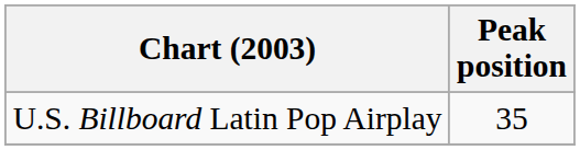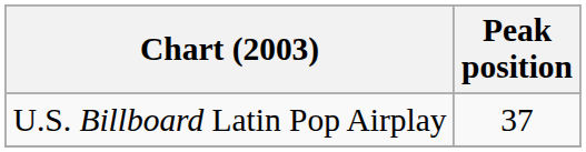 <table class="wikitable sortable">
 <tr>
 <th>Chart (2003)</th>
 <th>Peak<br>position</th>
 </tr>
 <tr>
 <td align="left">U.S. <em>Billboard</em> Latin Pop Airplay</td>
-<td style="text-align:center;">35</td>
+<td style="text-align:center;">37</td>
 </tr>
 <tr>
 </tr>
 </table>
